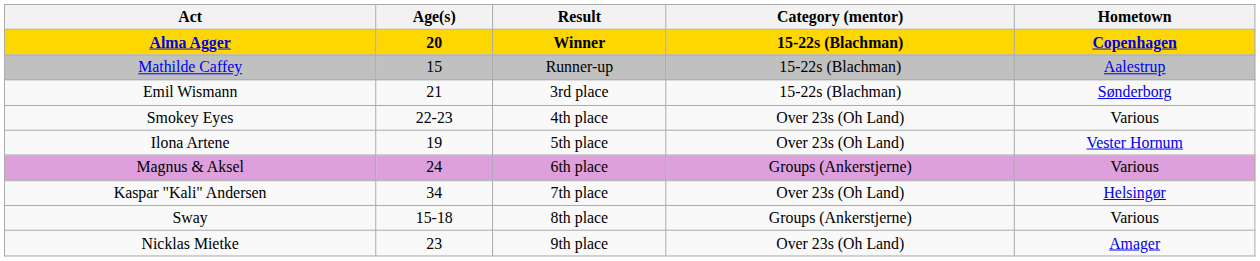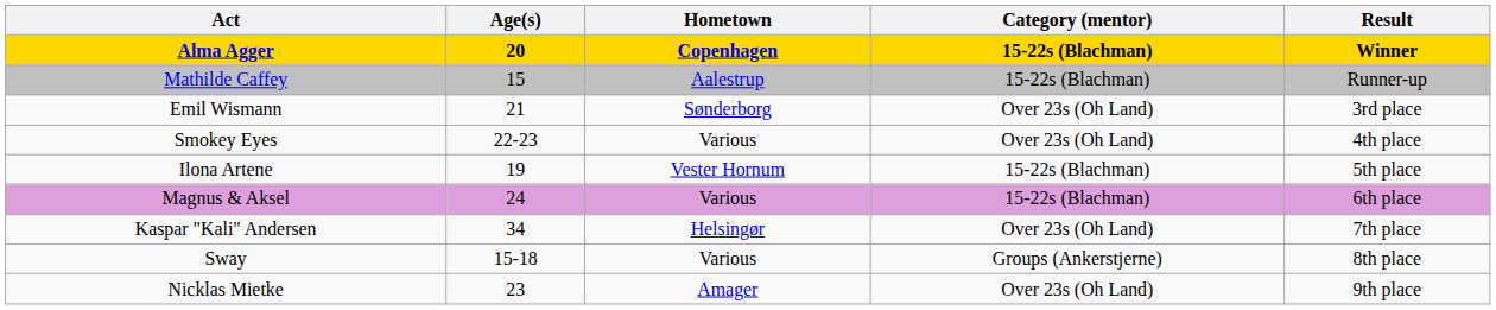 <table class="wikitable sortable" style="width:100%; text-align:center;">
 <tr>
 <th>Act</th>
 <th>Age(s)</th>
+<th>Hometown</th>
+<th>Category (mentor)</th>
 <th>Result</th>
-<th>Category (mentor)</th>
-<th>Hometown</th>
 </tr>
 <tr style="background:gold">
 <td><strong><a href='#'>Alma Agger</a></strong></td>
 <td><strong>20</strong></td>
+<td><strong><a href='#'>Copenhagen</a></strong></td>
+<td><strong>15-22s (Blachman)</strong></td>
 <td><strong>Winner</strong></td>
-<td><strong>15-22s (Blachman)</strong></td>
-<td><strong><a href='#'>Copenhagen</a></strong></td>
 </tr>
 <tr style="background:silver">
 <td><a href='#'>Mathilde Caffey</a></td>
 <td>15</td>
+<td><a href='#'>Aalestrup</a></td>
+<td>15-22s (Blachman)</td>
 <td>Runner-up</td>
-<td>15-22s (Blachman)</td>
-<td><a href='#'>Aalestrup</a></td>
 </tr>
 <tr>
 <td>Emil Wismann</td>
 <td>21</td>
+<td><a href='#'>Sønderborg</a></td>
+<td>Over 23s (Oh Land)</td>
 <td>3rd place</td>
-<td>15-22s (Blachman)</td>
-<td><a href='#'>Sønderborg</a></td>
 </tr>
 <tr>
 <td>Smokey Eyes</td>
 <td>22-23</td>
+<td>Various</td>
+<td>Over 23s (Oh Land)</td>
 <td>4th place</td>
-<td>Over 23s (Oh Land)</td>
-<td>Various</td>
 </tr>
 <tr>
 <td>Ilona Artene</td>
 <td>19</td>
+<td><a href='#'>Vester Hornum</a></td>
+<td>15-22s (Blachman)</td>
 <td>5th place</td>
-<td>Over 23s (Oh Land)</td>
-<td><a href='#'>Vester Hornum</a></td>
 </tr>
 <tr style="background:#DDA0DD">
 <td>Magnus & Aksel</td>
 <td>24</td>
+<td>Various</td>
+<td>15-22s (Blachman)</td>
 <td>6th place</td>
-<td>Groups (Ankerstjerne)</td>
-<td>Various</td>
 </tr>
 <tr>
 <td>Kaspar "Kali" Andersen</td>
 <td>34</td>
+<td><a href='#'>Helsingør</a></td>
+<td>Over 23s (Oh Land)</td>
 <td>7th place</td>
-<td>Over 23s (Oh Land)</td>
-<td><a href='#'>Helsingør</a></td>
 </tr>
 <tr>
 <td>Sway</td>
 <td>15-18</td>
+<td>Various</td>
+<td>Groups (Ankerstjerne)</td>
 <td>8th place</td>
-<td>Groups (Ankerstjerne)</td>
-<td>Various</td>
 </tr>
 <tr>
 <td>Nicklas Mietke</td>
 <td>23</td>
+<td><a href='#'>Amager</a></td>
+<td>Over 23s (Oh Land)</td>
 <td>9th place</td>
-<td>Over 23s (Oh Land)</td>
-<td><a href='#'>Amager</a></td>
 </tr>
 </table>
